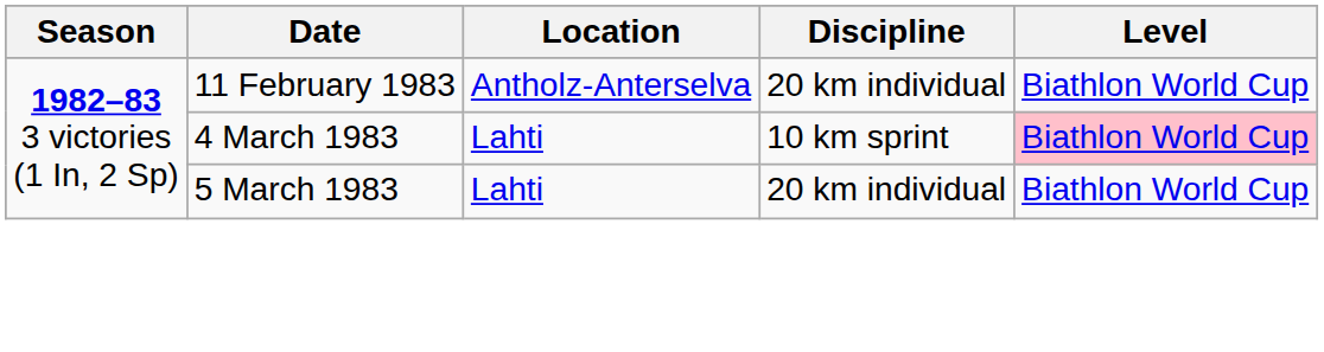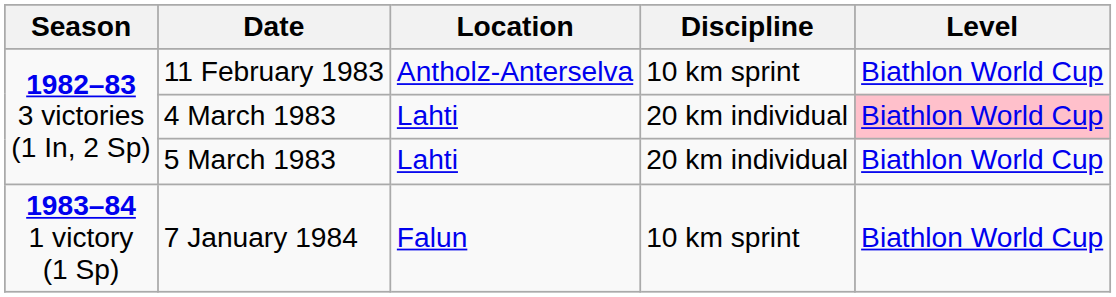 <table class="wikitable">
 <tr>
 <th>Season</th>
 <th>Date</th>
 <th>Location</th>
 <th>Discipline</th>
 <th>Level</th>
 </tr>
 <tr>
 <td rowspan="3" style="text-align:center;"><strong><a href='#'>1982–83</a></strong> <br> 3 victories <br> (1 In, 2 Sp)</td>
 <td>11 February 1983</td>
 <td> <a href='#'>Antholz-Anterselva</a></td>
-<td>20 km individual</td>
+<td>10 km sprint</td>
 <td><a href='#'>Biathlon World Cup</a></td>
 </tr>
 <tr>
 <td>4 March 1983</td>
 <td> <a href='#'>Lahti</a></td>
-<td>10 km sprint</td>
+<td>20 km individual</td>
 <td style="background: pink;"><a href='#'>Biathlon World Cup</a></td>
 </tr>
 <tr>
 <td>5 March 1983</td>
 <td> <a href='#'>Lahti</a></td>
 <td>20 km individual</td>
 <td><a href='#'>Biathlon World Cup</a></td>
 </tr>
+<tr>
+<td rowspan="1" style="text-align:center;"><strong><a href='#'>1983–84</a></strong> <br> 1 victory <br> (1 Sp)</td>
+<td>7 January 1984</td>
+<td> <a href='#'>Falun</a></td>
+<td>10 km sprint</td>
+<td><a href='#'>Biathlon World Cup</a></td>
+</tr>
 </table>
